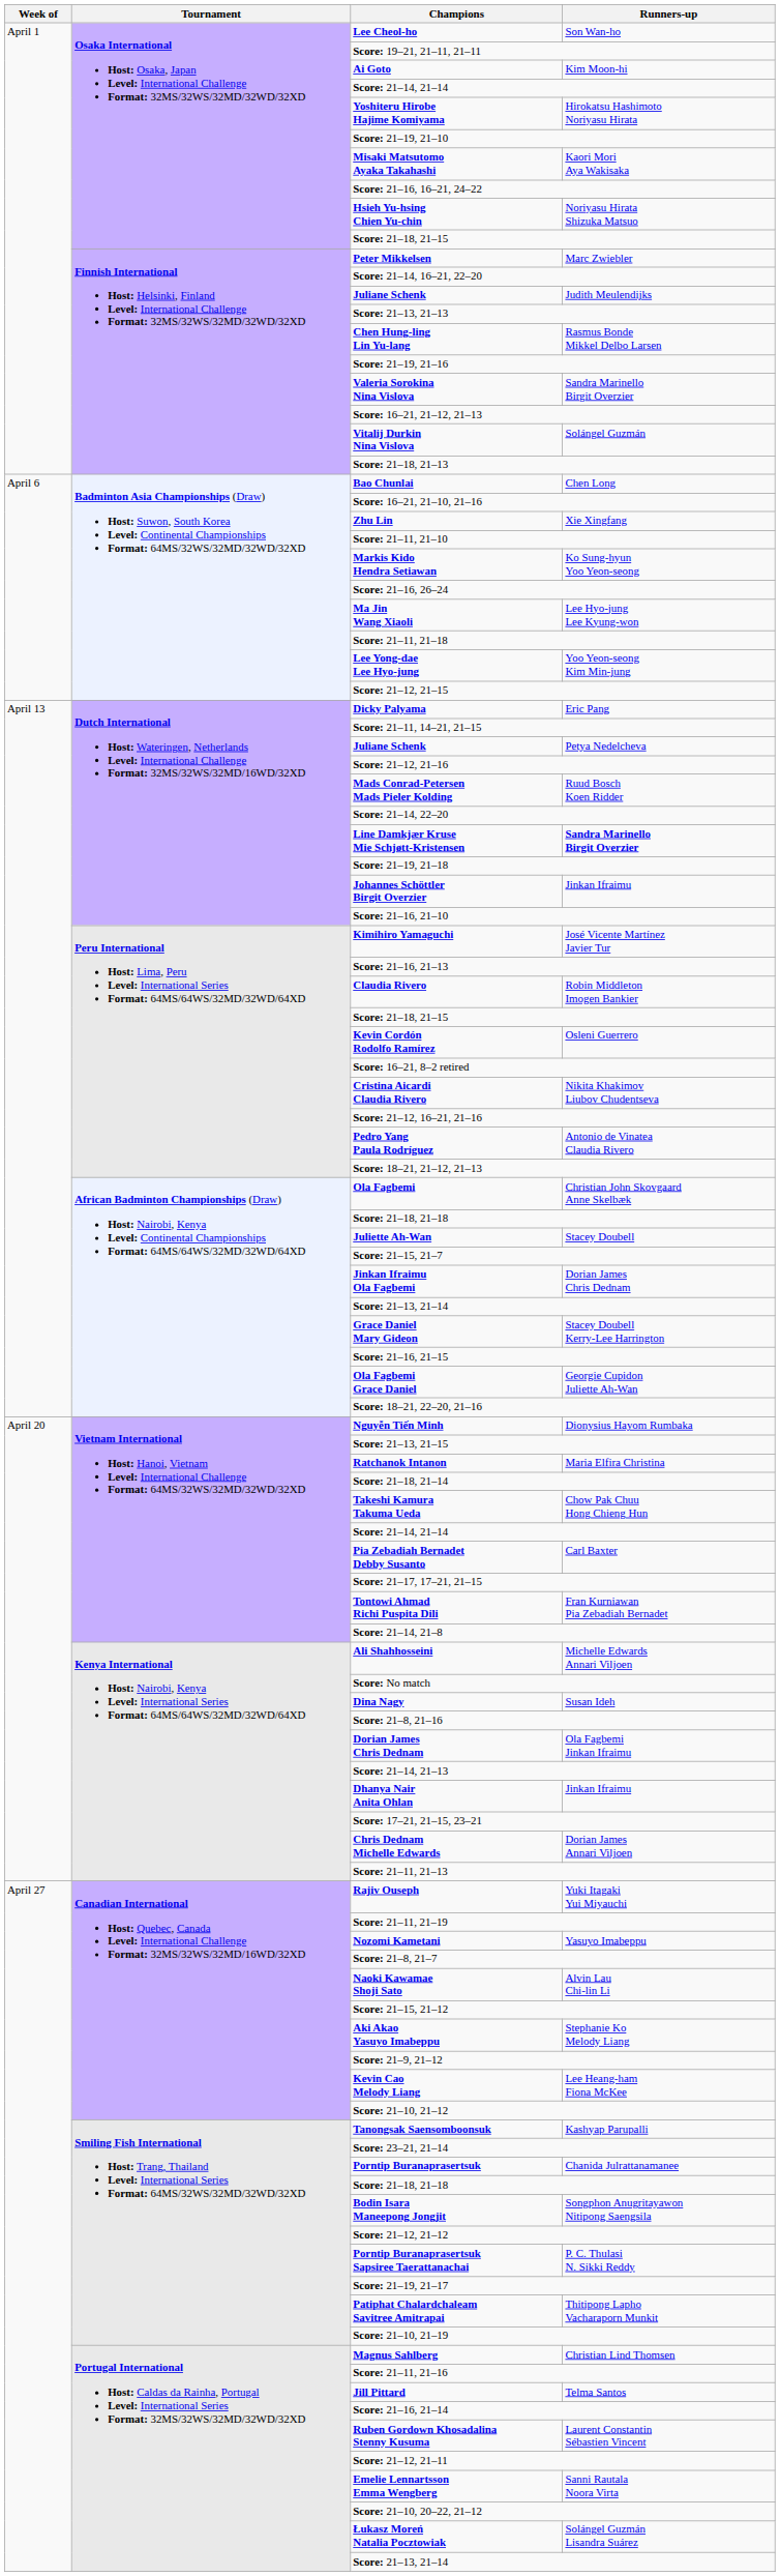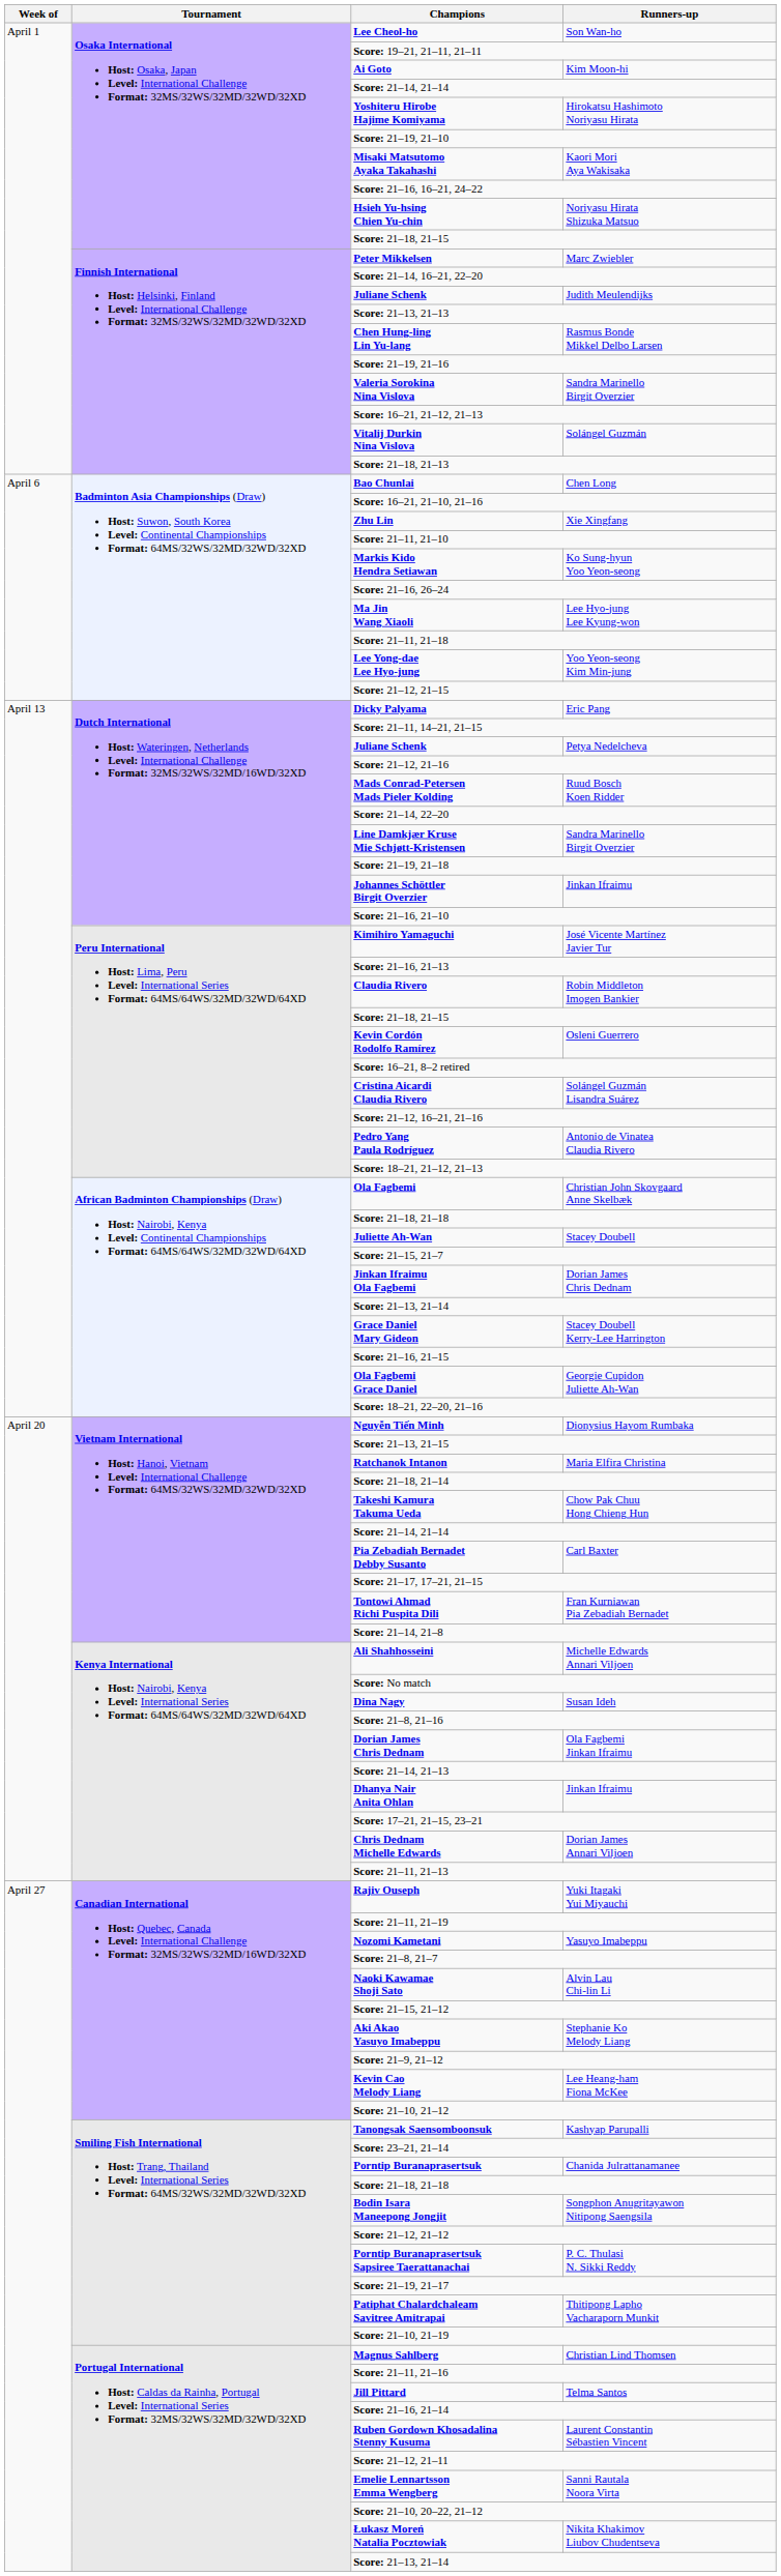 <table class=wikitable style=font-size:85%>
 <tr>
 <th width=75>Week of</th>
 <th width=330>Tournament</th>
 <th width=250>Champions</th>
 <th width=250>Runners-up</th>
 </tr>
 <tr valign=top>
 <td rowspan=20>April 1</td>
 <td style="background:#C6AEFF;" rowspan="10"><br><strong><a href='#'>Osaka International</a></strong><ul><li><strong>Host:</strong> <a href='#'>Osaka</a>, <a href='#'>Japan</a></li><li><strong>Level:</strong> <a href='#'>International Challenge</a></li><li><strong>Format:</strong> 32MS/32WS/32MD/32WD/32XD</li></ul></td>
 <td><strong> <a href='#'>Lee Cheol-ho</a></strong></td>
 <td> <a href='#'>Son Wan-ho</a></td>
 </tr>
 <tr>
 <td colspan=2><strong>Score:</strong> 19–21, 21–11, 21–11</td>
 </tr>
 <tr valign=top>
 <td><strong> <a href='#'>Ai Goto</a></strong></td>
 <td> <a href='#'>Kim Moon-hi</a></td>
 </tr>
 <tr>
 <td colspan=2><strong>Score:</strong> 21–14, 21–14</td>
 </tr>
 <tr valign=top>
 <td><strong> <a href='#'>Yoshiteru Hirobe</a><br> <a href='#'>Hajime Komiyama</a></strong></td>
 <td> <a href='#'>Hirokatsu Hashimoto</a><br> <a href='#'>Noriyasu Hirata</a></td>
 </tr>
 <tr>
 <td colspan=2><strong>Score:</strong> 21–19, 21–10</td>
 </tr>
 <tr valign=top>
 <td><strong> <a href='#'>Misaki Matsutomo</a><br> <a href='#'>Ayaka Takahashi</a></strong></td>
 <td> <a href='#'>Kaori Mori</a><br> <a href='#'>Aya Wakisaka</a></td>
 </tr>
 <tr>
 <td colspan=2><strong>Score:</strong> 21–16, 16–21, 24–22</td>
 </tr>
 <tr valign=top>
 <td><strong> <a href='#'>Hsieh Yu-hsing</a><br> <a href='#'>Chien Yu-chin</a></strong></td>
 <td> <a href='#'>Noriyasu Hirata</a><br> <a href='#'>Shizuka Matsuo</a></td>
 </tr>
 <tr>
 <td colspan=2><strong>Score:</strong> 21–18, 21–15</td>
 </tr>
 <tr valign=top>
 <td style="background:#C6AEFF;" rowspan="10"><br><strong><a href='#'>Finnish International</a></strong><ul><li><strong>Host:</strong> <a href='#'>Helsinki</a>, <a href='#'>Finland</a></li><li><strong>Level:</strong> <a href='#'>International Challenge</a></li><li><strong>Format:</strong> 32MS/32WS/32MD/32WD/32XD</li></ul></td>
 <td><strong> <a href='#'>Peter Mikkelsen</a></strong></td>
 <td> <a href='#'>Marc Zwiebler</a></td>
 </tr>
 <tr>
 <td colspan=2><strong>Score:</strong> 21–14, 16–21, 22–20</td>
 </tr>
 <tr valign=top>
 <td><strong> <a href='#'>Juliane Schenk</a></strong></td>
 <td> <a href='#'>Judith Meulendijks</a></td>
 </tr>
 <tr>
 <td colspan=2><strong>Score:</strong> 21–13, 21–13</td>
 </tr>
 <tr valign=top>
 <td><strong> <a href='#'>Chen Hung-ling</a><br> <a href='#'>Lin Yu-lang</a></strong></td>
 <td> <a href='#'>Rasmus Bonde</a><br> <a href='#'>Mikkel Delbo Larsen</a></td>
 </tr>
 <tr>
 <td colspan=2><strong>Score:</strong> 21–19, 21–16</td>
 </tr>
 <tr valign=top>
 <td><strong> <a href='#'>Valeria Sorokina</a><br> <a href='#'>Nina Vislova</a></strong></td>
 <td> <a href='#'>Sandra Marinello</a><br> <a href='#'>Birgit Overzier</a></td>
 </tr>
 <tr>
 <td colspan=2><strong>Score:</strong> 16–21, 21–12, 21–13</td>
 </tr>
 <tr valign=top>
 <td><strong> <a href='#'>Vitalij Durkin</a><br> <a href='#'>Nina Vislova</a></strong></td>
 <td> <a href='#'>Solángel Guzmán</a></td>
 </tr>
 <tr>
 <td colspan=2><strong>Score:</strong> 21–18, 21–13</td>
 </tr>
 <tr valign=top>
 <td rowspan=10>April 6</td>
 <td style="background:#ECF2FF;" rowspan="10"><br><strong><a href='#'>Badminton Asia Championships</a></strong> (<a href='#'>Draw</a>)<ul><li><strong>Host:</strong> <a href='#'>Suwon</a>, <a href='#'>South Korea</a></li><li><strong>Level:</strong> <a href='#'>Continental Championships</a></li><li><strong>Format:</strong> 64MS/32WS/32MD/32WD/32XD</li></ul></td>
 <td><strong> <a href='#'>Bao Chunlai</a></strong></td>
 <td> <a href='#'>Chen Long</a></td>
 </tr>
 <tr>
 <td colspan=2><strong>Score:</strong> 16–21, 21–10, 21–16</td>
 </tr>
 <tr valign=top>
 <td><strong> <a href='#'>Zhu Lin</a></strong></td>
 <td> <a href='#'>Xie Xingfang</a></td>
 </tr>
 <tr>
 <td colspan=2><strong>Score:</strong> 21–11, 21–10</td>
 </tr>
 <tr valign=top>
 <td><strong> <a href='#'>Markis Kido</a><br> <a href='#'>Hendra Setiawan</a></strong></td>
 <td> <a href='#'>Ko Sung-hyun</a><br> <a href='#'>Yoo Yeon-seong</a></td>
 </tr>
 <tr>
 <td colspan=2><strong>Score:</strong> 21–16, 26–24</td>
 </tr>
 <tr valign=top>
 <td><strong> <a href='#'>Ma Jin</a><br> <a href='#'>Wang Xiaoli</a></strong></td>
 <td> <a href='#'>Lee Hyo-jung</a><br> <a href='#'>Lee Kyung-won</a></td>
 </tr>
 <tr>
 <td colspan=2><strong>Score:</strong> 21–11, 21–18</td>
 </tr>
 <tr valign=top>
 <td><strong> <a href='#'>Lee Yong-dae</a><br> <a href='#'>Lee Hyo-jung</a></strong></td>
 <td> <a href='#'>Yoo Yeon-seong</a><br> <a href='#'>Kim Min-jung</a></td>
 </tr>
 <tr>
 <td colspan=2><strong>Score:</strong> 21–12, 21–15</td>
 </tr>
 <tr valign=top>
 <td rowspan=30>April 13</td>
 <td style="background:#C6AEFF;" rowspan="10"><br><strong><a href='#'>Dutch International</a></strong><ul><li><strong>Host:</strong> <a href='#'>Wateringen</a>, <a href='#'>Netherlands</a></li><li><strong>Level:</strong> <a href='#'>International Challenge</a></li><li><strong>Format:</strong> 32MS/32WS/32MD/16WD/32XD</li></ul></td>
 <td><strong> <a href='#'>Dicky Palyama</a></strong></td>
 <td> <a href='#'>Eric Pang</a></td>
 </tr>
 <tr>
 <td colspan=2><strong>Score:</strong> 21–11, 14–21, 21–15</td>
 </tr>
 <tr valign=top>
 <td><strong> <a href='#'>Juliane Schenk</a></strong></td>
 <td> <a href='#'>Petya Nedelcheva</a></td>
 </tr>
 <tr>
 <td colspan=2><strong>Score:</strong> 21–12, 21–16</td>
 </tr>
 <tr valign=top>
 <td><strong> <a href='#'>Mads Conrad-Petersen</a><br> <a href='#'>Mads Pieler Kolding</a></strong></td>
 <td> <a href='#'>Ruud Bosch</a><br> <a href='#'>Koen Ridder</a></td>
 </tr>
 <tr>
 <td colspan=2><strong>Score:</strong> 21–14, 22–20</td>
 </tr>
 <tr valign=top>
 <td><strong> <a href='#'>Line Damkjær Kruse</a><br> <a href='#'>Mie Schjøtt-Kristensen</a></strong></td>
-<td><strong> <a href='#'>Sandra Marinello</a><br> <a href='#'>Birgit Overzier</a></strong></td>
+<td> <a href='#'>Sandra Marinello</a><br> <a href='#'>Birgit Overzier</a></td>
 </tr>
 <tr>
 <td colspan=2><strong>Score:</strong> 21–19, 21–18</td>
 </tr>
 <tr valign=top>
 <td><strong> <a href='#'>Johannes Schöttler</a><br> <a href='#'>Birgit Overzier</a></strong></td>
 <td> <a href='#'>Jinkan Ifraimu</a></td>
 </tr>
 <tr>
 <td colspan=2><strong>Score:</strong> 21–16, 21–10</td>
 </tr>
 <tr valign=top>
 <td style="background:#E9E9E9;" rowspan="10"><br><strong><a href='#'>Peru International</a></strong><ul><li><strong>Host:</strong> <a href='#'>Lima</a>, <a href='#'>Peru</a></li><li><strong>Level:</strong> <a href='#'>International Series</a></li><li><strong>Format:</strong> 64MS/64WS/32MD/32WD/64XD</li></ul></td>
 <td><strong> <a href='#'>Kimihiro Yamaguchi</a></strong></td>
 <td> <a href='#'>José Vicente Martínez</a><br> <a href='#'>Javier Tur</a></td>
 </tr>
 <tr>
 <td colspan=2><strong>Score:</strong> 21–16, 21–13</td>
 </tr>
 <tr valign=top>
 <td><strong> <a href='#'>Claudia Rivero</a></strong></td>
 <td> <a href='#'>Robin Middleton</a><br> <a href='#'>Imogen Bankier</a></td>
 </tr>
 <tr>
 <td colspan=2><strong>Score:</strong> 21–18, 21–15</td>
 </tr>
 <tr valign=top>
 <td><strong> <a href='#'>Kevin Cordón</a><br> <a href='#'>Rodolfo Ramírez</a></strong></td>
 <td> <a href='#'>Osleni Guerrero</a></td>
 </tr>
 <tr>
 <td colspan=2><strong>Score:</strong> 16–21, 8–2 retired</td>
 </tr>
 <tr valign=top>
 <td><strong> <a href='#'>Cristina Aicardi</a><br> <a href='#'>Claudia Rivero</a></strong></td>
-<td> <a href='#'>Nikita Khakimov</a><br> <a href='#'>Liubov Chudentseva</a></td>
+<td> <a href='#'>Solángel Guzmán</a><br> <a href='#'>Lisandra Suárez</a></td>
 </tr>
 <tr>
 <td colspan=2><strong>Score:</strong> 21–12, 16–21, 21–16</td>
 </tr>
 <tr valign=top>
 <td><strong> <a href='#'>Pedro Yang</a><br> <a href='#'>Paula Rodríguez</a></strong></td>
 <td> <a href='#'>Antonio de Vinatea</a><br> <a href='#'>Claudia Rivero</a></td>
 </tr>
 <tr>
 <td colspan=2><strong>Score:</strong> 18–21, 21–12, 21–13</td>
 </tr>
 <tr valign=top>
 <td style="background:#ECF2FF;" rowspan="10"><br><strong><a href='#'>African Badminton Championships</a></strong> (<a href='#'>Draw</a>)<ul><li><strong>Host:</strong> <a href='#'>Nairobi</a>, <a href='#'>Kenya</a></li><li><strong>Level:</strong> <a href='#'>Continental Championships</a></li><li><strong>Format:</strong> 64MS/64WS/32MD/32WD/64XD</li></ul></td>
 <td><strong> <a href='#'>Ola Fagbemi</a></strong></td>
 <td> <a href='#'>Christian John Skovgaard</a><br> <a href='#'>Anne Skelbæk</a></td>
 </tr>
 <tr>
 <td colspan=2><strong>Score:</strong> 21–18, 21–18</td>
 </tr>
 <tr valign=top>
 <td><strong> <a href='#'>Juliette Ah-Wan</a></strong></td>
 <td> <a href='#'>Stacey Doubell</a></td>
 </tr>
 <tr>
 <td colspan=2><strong>Score:</strong> 21–15, 21–7</td>
 </tr>
 <tr valign=top>
 <td><strong> <a href='#'>Jinkan Ifraimu</a><br> <a href='#'>Ola Fagbemi</a></strong></td>
 <td> <a href='#'>Dorian James</a><br> <a href='#'>Chris Dednam</a></td>
 </tr>
 <tr>
 <td colspan=2><strong>Score:</strong> 21–13, 21–14</td>
 </tr>
 <tr valign=top>
 <td><strong> <a href='#'>Grace Daniel</a><br> <a href='#'>Mary Gideon</a></strong></td>
 <td> <a href='#'>Stacey Doubell</a><br> <a href='#'>Kerry-Lee Harrington</a></td>
 </tr>
 <tr>
 <td colspan=2><strong>Score:</strong> 21–16, 21–15</td>
 </tr>
 <tr valign=top>
 <td><strong> <a href='#'>Ola Fagbemi</a><br> <a href='#'>Grace Daniel</a></strong></td>
 <td> <a href='#'>Georgie Cupidon</a><br> <a href='#'>Juliette Ah-Wan</a></td>
 </tr>
 <tr>
 <td colspan=2><strong>Score:</strong> 18–21, 22–20, 21–16</td>
 </tr>
 <tr valign=top>
 <td rowspan=20>April 20</td>
 <td style="background:#C6AEFF;" rowspan="10"><br><strong><a href='#'>Vietnam International</a></strong><ul><li><strong>Host:</strong> <a href='#'>Hanoi</a>, <a href='#'>Vietnam</a></li><li><strong>Level:</strong> <a href='#'>International Challenge</a></li><li><strong>Format:</strong> 64MS/32WS/32MD/32WD/32XD</li></ul></td>
 <td><strong> <a href='#'>Nguyễn Tiến Minh</a></strong></td>
 <td> <a href='#'>Dionysius Hayom Rumbaka</a></td>
 </tr>
 <tr>
 <td colspan=2><strong>Score:</strong> 21–13, 21–15</td>
 </tr>
 <tr valign=top>
 <td><strong> <a href='#'>Ratchanok Intanon</a></strong></td>
 <td> <a href='#'>Maria Elfira Christina</a></td>
 </tr>
 <tr>
 <td colspan=2><strong>Score:</strong> 21–18, 21–14</td>
 </tr>
 <tr valign=top>
 <td><strong> <a href='#'>Takeshi Kamura</a><br> <a href='#'>Takuma Ueda</a></strong></td>
 <td> <a href='#'>Chow Pak Chuu</a><br> <a href='#'>Hong Chieng Hun</a></td>
 </tr>
 <tr>
 <td colspan=2><strong>Score:</strong> 21–14, 21–14</td>
 </tr>
 <tr valign=top>
 <td><strong> <a href='#'>Pia Zebadiah Bernadet</a><br> <a href='#'>Debby Susanto</a></strong></td>
 <td> <a href='#'>Carl Baxter</a></td>
 </tr>
 <tr>
 <td colspan=2><strong>Score:</strong> 21–17, 17–21, 21–15</td>
 </tr>
 <tr valign=top>
 <td><strong> <a href='#'>Tontowi Ahmad</a><br> <a href='#'>Richi Puspita Dili</a></strong></td>
 <td> <a href='#'>Fran Kurniawan</a><br> <a href='#'>Pia Zebadiah Bernadet</a></td>
 </tr>
 <tr>
 <td colspan=2><strong>Score:</strong> 21–14, 21–8</td>
 </tr>
 <tr valign=top>
 <td style="background:#E9E9E9;" rowspan="10"><br><strong><a href='#'>Kenya International</a></strong><ul><li><strong>Host:</strong> <a href='#'>Nairobi</a>, <a href='#'>Kenya</a></li><li><strong>Level:</strong> <a href='#'>International Series</a></li><li><strong>Format:</strong> 64MS/64WS/32MD/32WD/64XD</li></ul></td>
 <td><strong> <a href='#'>Ali Shahhosseini</a></strong></td>
 <td> <a href='#'>Michelle Edwards</a><br> <a href='#'>Annari Viljoen</a></td>
 </tr>
 <tr>
 <td colspan=2><strong>Score:</strong> No match</td>
 </tr>
 <tr valign=top>
 <td><strong> <a href='#'>Dina Nagy</a></strong></td>
 <td> <a href='#'>Susan Ideh</a></td>
 </tr>
 <tr>
 <td colspan=2><strong>Score:</strong> 21–8, 21–16</td>
 </tr>
 <tr valign=top>
 <td><strong> <a href='#'>Dorian James</a><br> <a href='#'>Chris Dednam</a></strong></td>
 <td> <a href='#'>Ola Fagbemi</a><br> <a href='#'>Jinkan Ifraimu</a></td>
 </tr>
 <tr>
 <td colspan=2><strong>Score:</strong> 21–14, 21–13</td>
 </tr>
 <tr valign=top>
 <td><strong> <a href='#'>Dhanya Nair</a><br> <a href='#'>Anita Ohlan</a></strong></td>
 <td> <a href='#'>Jinkan Ifraimu</a></td>
 </tr>
 <tr>
 <td colspan=2><strong>Score:</strong> 17–21, 21–15, 23–21</td>
 </tr>
 <tr valign=top>
 <td><strong> <a href='#'>Chris Dednam</a><br> <a href='#'>Michelle Edwards</a></strong></td>
 <td> <a href='#'>Dorian James</a><br> <a href='#'>Annari Viljoen</a></td>
 </tr>
 <tr>
 <td colspan=2><strong>Score:</strong> 21–11, 21–13</td>
 </tr>
 <tr valign=top>
 <td rowspan=30>April 27</td>
 <td style="background:#C6AEFF;" rowspan="10"><br><strong><a href='#'>Canadian International</a></strong><ul><li><strong>Host:</strong> <a href='#'>Quebec</a>, <a href='#'>Canada</a></li><li><strong>Level:</strong> <a href='#'>International Challenge</a></li><li><strong>Format:</strong> 32MS/32WS/32MD/16WD/32XD</li></ul></td>
 <td><strong> <a href='#'>Rajiv Ouseph</a></strong></td>
 <td> <a href='#'>Yuki Itagaki</a><br> <a href='#'>Yui Miyauchi</a></td>
 </tr>
 <tr>
 <td colspan=2><strong>Score:</strong> 21–11, 21–19</td>
 </tr>
 <tr valign=top>
 <td><strong> <a href='#'>Nozomi Kametani</a></strong></td>
 <td> <a href='#'>Yasuyo Imabeppu</a></td>
 </tr>
 <tr>
 <td colspan=2><strong>Score:</strong> 21–8, 21–7</td>
 </tr>
 <tr valign=top>
 <td><strong> <a href='#'>Naoki Kawamae</a><br> <a href='#'>Shoji Sato</a></strong></td>
 <td> <a href='#'>Alvin Lau</a><br> <a href='#'>Chi-lin Li</a></td>
 </tr>
 <tr>
 <td colspan=2><strong>Score:</strong> 21–15, 21–12</td>
 </tr>
 <tr valign=top>
 <td><strong> <a href='#'>Aki Akao</a><br> <a href='#'>Yasuyo Imabeppu</a></strong></td>
 <td> <a href='#'>Stephanie Ko</a><br> <a href='#'>Melody Liang</a></td>
 </tr>
 <tr>
 <td colspan=2><strong>Score:</strong> 21–9, 21–12</td>
 </tr>
 <tr valign=top>
 <td><strong> <a href='#'>Kevin Cao</a><br> <a href='#'>Melody Liang</a></strong></td>
 <td> <a href='#'>Lee Heang-ham</a><br> <a href='#'>Fiona McKee</a></td>
 </tr>
 <tr>
 <td colspan=2><strong>Score:</strong> 21–10, 21–12</td>
 </tr>
 <tr valign=top>
 <td style="background:#E9E9E9;" rowspan="10"><br><strong><a href='#'>Smiling Fish International</a></strong><ul><li><strong>Host:</strong> <a href='#'>Trang, Thailand</a></li><li><strong>Level:</strong> <a href='#'>International Series</a></li><li><strong>Format:</strong> 64MS/32WS/32MD/32WD/32XD</li></ul></td>
 <td><strong> <a href='#'>Tanongsak Saensomboonsuk</a></strong></td>
 <td> <a href='#'>Kashyap Parupalli</a></td>
 </tr>
 <tr>
 <td colspan=2><strong>Score:</strong> 23–21, 21–14</td>
 </tr>
 <tr valign=top>
 <td><strong> <a href='#'>Porntip Buranaprasertsuk</a></strong></td>
 <td> <a href='#'>Chanida Julrattanamanee</a></td>
 </tr>
 <tr>
 <td colspan=2><strong>Score:</strong> 21–18, 21–18</td>
 </tr>
 <tr valign=top>
 <td><strong> <a href='#'>Bodin Isara</a><br> <a href='#'>Maneepong Jongjit</a></strong></td>
 <td> <a href='#'>Songphon Anugritayawon</a><br> <a href='#'>Nitipong Saengsila</a></td>
 </tr>
 <tr>
 <td colspan=2><strong>Score:</strong> 21–12, 21–12</td>
 </tr>
 <tr valign=top>
 <td><strong> <a href='#'>Porntip Buranaprasertsuk</a><br> <a href='#'>Sapsiree Taerattanachai</a></strong></td>
 <td> <a href='#'>P. C. Thulasi</a><br> <a href='#'>N. Sikki Reddy</a></td>
 </tr>
 <tr>
 <td colspan=2><strong>Score:</strong> 21–19, 21–17</td>
 </tr>
 <tr valign=top>
 <td><strong> <a href='#'>Patiphat Chalardchaleam</a><br> <a href='#'>Savitree Amitrapai</a></strong></td>
 <td> <a href='#'>Thitipong Lapho</a><br> <a href='#'>Vacharaporn Munkit</a></td>
 </tr>
 <tr>
 <td colspan=2><strong>Score:</strong> 21–10, 21–19</td>
 </tr>
 <tr valign=top>
 <td style="background:#E9E9E9;" rowspan="10"><br><strong><a href='#'>Portugal International</a></strong><ul><li><strong>Host:</strong> <a href='#'>Caldas da Rainha</a>, <a href='#'>Portugal</a></li><li><strong>Level:</strong> <a href='#'>International Series</a></li><li><strong>Format:</strong> 32MS/32WS/32MD/32WD/32XD</li></ul></td>
 <td><strong> <a href='#'>Magnus Sahlberg</a></strong></td>
 <td> <a href='#'>Christian Lind Thomsen</a></td>
 </tr>
 <tr>
 <td colspan=2><strong>Score:</strong> 21–11, 21–16</td>
 </tr>
 <tr valign=top>
 <td><strong> <a href='#'>Jill Pittard</a></strong></td>
 <td> <a href='#'>Telma Santos</a></td>
 </tr>
 <tr>
 <td colspan=2><strong>Score:</strong> 21–16, 21–14</td>
 </tr>
 <tr valign=top>
 <td><strong> <a href='#'>Ruben Gordown Khosadalina</a><br> <a href='#'>Stenny Kusuma</a></strong></td>
 <td> <a href='#'>Laurent Constantin</a><br> <a href='#'>Sébastien Vincent</a></td>
 </tr>
 <tr>
 <td colspan=2><strong>Score:</strong> 21–12, 21–11</td>
 </tr>
 <tr valign=top>
 <td><strong> <a href='#'>Emelie Lennartsson</a><br> <a href='#'>Emma Wengberg</a></strong></td>
 <td> <a href='#'>Sanni Rautala</a><br> <a href='#'>Noora Virta</a></td>
 </tr>
 <tr>
 <td colspan=2><strong>Score:</strong> 21–10, 20–22, 21–12</td>
 </tr>
 <tr valign=top>
 <td><strong> <a href='#'>Łukasz Moreń</a><br> <a href='#'>Natalia Pocztowiak</a></strong></td>
-<td> <a href='#'>Solángel Guzmán</a><br> <a href='#'>Lisandra Suárez</a></td>
+<td> <a href='#'>Nikita Khakimov</a><br> <a href='#'>Liubov Chudentseva</a></td>
 </tr>
 <tr>
 <td colspan=2><strong>Score:</strong> 21–13, 21–14</td>
 </tr>
 </table>
